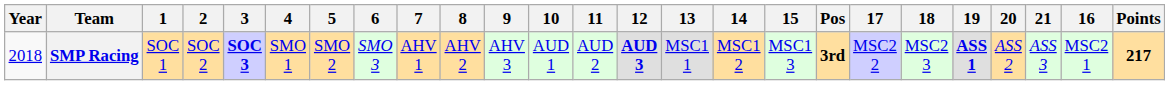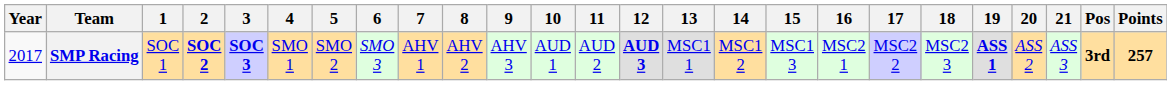 <table class="wikitable" style="text-align:center; font-size:85%">
 <tr>
 <th>Year</th>
 <th>Team</th>
 <th>1</th>
 <th>2</th>
 <th>3</th>
 <th>4</th>
 <th>5</th>
 <th>6</th>
 <th>7</th>
 <th>8</th>
 <th>9</th>
 <th>10</th>
 <th>11</th>
 <th>12</th>
 <th>13</th>
 <th>14</th>
 <th>15</th>
-<th>Pos</th>
+<th>16</th>
 <th>17</th>
 <th>18</th>
 <th>19</th>
 <th>20</th>
 <th>21</th>
-<th>16</th>
+<th>Pos</th>
 <th>Points</th>
 </tr>
 <tr>
-<td><a href='#'>2018</a></td>
+<td><a href='#'>2017</a></td>
 <th nowrap><a href='#'>SMP Racing</a></th>
 <td style="background:#FFDF9F;"><a href='#'>SOC<br>1</a><br></td>
-<td style="background:#FFDF9F;"><a href='#'>SOC<br>2</a><br></td>
+<td style="background:#FFDF9F;"><strong><a href='#'>SOC<br>2</a><br></strong></td>
 <td style="background:#CFCFFF;"><strong><a href='#'>SOC<br>3</a></strong><br></td>
 <td style="background:#FFDF9F;"><a href='#'>SMO<br>1</a><br></td>
 <td style="background:#FFDF9F;"><a href='#'>SMO<br>2</a><br></td>
 <td style="background:#DFFFDF;"><em><a href='#'>SMO<br>3</a></em><br></td>
 <td style="background:#FFDF9F;"><a href='#'>AHV<br>1</a><br></td>
 <td style="background:#FFDF9F;"><a href='#'>AHV<br>2</a><br></td>
 <td style="background:#DFFFDF;"><a href='#'>AHV<br>3</a><br></td>
 <td style="background:#DFFFDF;"><a href='#'>AUD<br>1</a><br></td>
 <td style="background:#DFFFDF;"><a href='#'>AUD<br>2</a><br></td>
 <td style="background:#DFDFDF;"><strong><a href='#'>AUD<br>3</a><br></strong></td>
 <td style="background:#DFDFDF;"><a href='#'>MSC1<br>1</a><br></td>
 <td style="background:#FFDF9F;"><a href='#'>MSC1<br>2</a><br></td>
 <td style="background:#DFFFDF;"><a href='#'>MSC1<br>3</a><br></td>
-<th style="background:#FFDF9F;">3rd</th>
+<td style="background:#DFFFDF;"><a href='#'>MSC2<br>1</a><br></td>
 <td style="background:#CFCFFF;"><a href='#'>MSC2<br>2</a><br></td>
 <td style="background:#DFFFDF;"><a href='#'>MSC2<br>3</a><br></td>
 <td style="background:#DFDFDF;"><strong><a href='#'>ASS<br>1</a></strong><br></td>
 <td style="background:#FFDF9F;"><em><a href='#'>ASS<br>2</a></em><br></td>
 <td style="background:#DFFFDF;"><em><a href='#'>ASS<br>3</a></em><br></td>
-<td style="background:#DFFFDF;"><a href='#'>MSC2<br>1</a><br></td>
-<th style="background:#FFDF9F;">217</th>
+<th style="background:#FFDF9F;">3rd</th>
+<th style="background:#FFDF9F;">257</th>
 </tr>
 </table>
